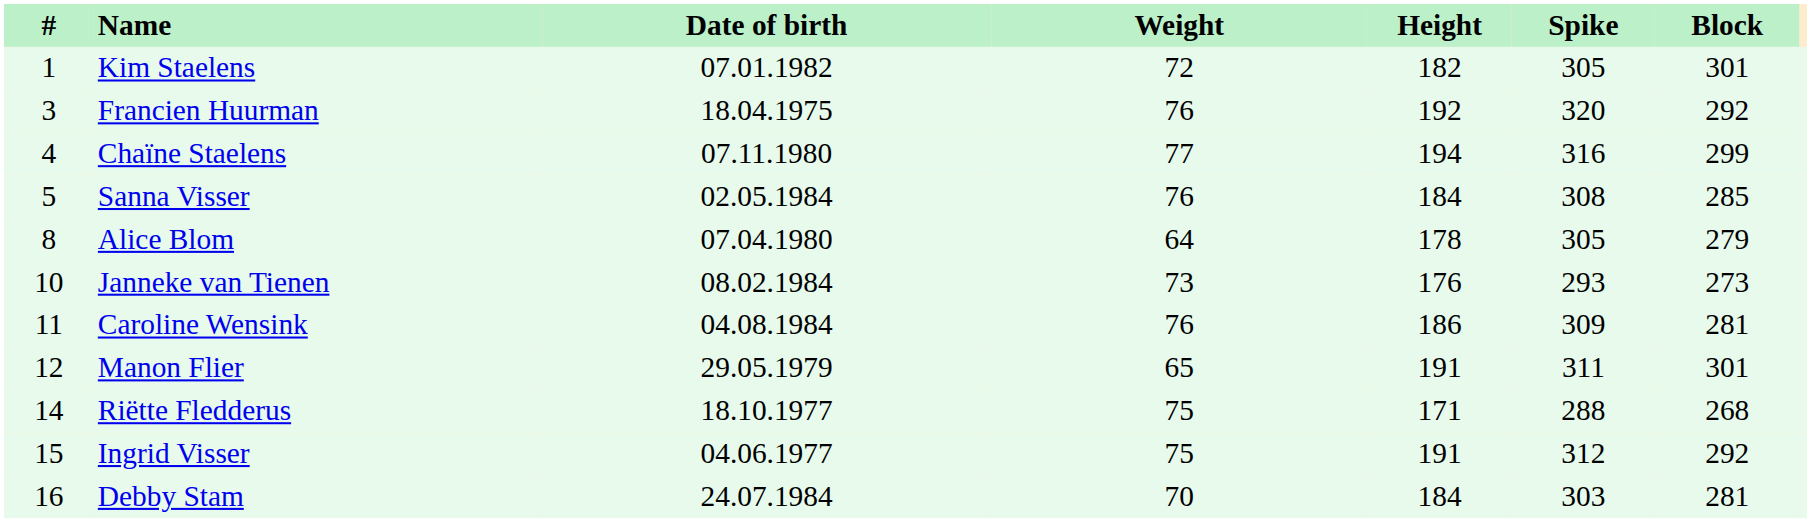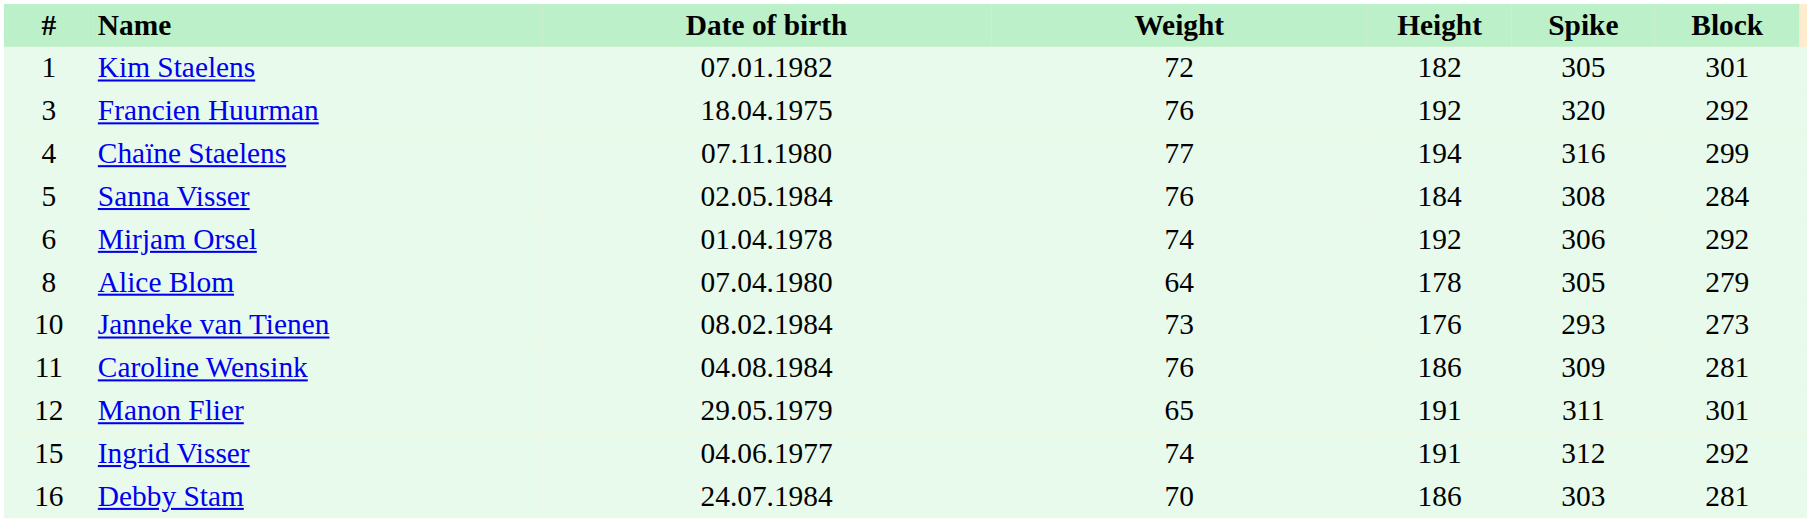 <table border=0 cellpadding=2 cellspacing=0  |- bgcolor=#FFECCE style="text-align:center; font-size:90%;" width=100%>
 <tr bgcolor=#BBF0C9>
 <th width=5%>#</th>
 <th width=25% align=left>Name</th>
 <th width=25%>Date of birth</th>
 <th width=21%>Weight</th>
 <th width=8%>Height</th>
 <th width=8%>Spike</th>
 <th width=8%>Block</th>
 </tr>
 <tr bgcolor=#E7FAEC>
 <td>1</td>
 <td align=left><a href='#'>Kim Staelens</a></td>
 <td>07.01.1982</td>
 <td>72</td>
 <td>182</td>
 <td>305</td>
 <td>301</td>
 <td></td>
 </tr>
 <tr bgcolor=#E7FAEC>
 <td>3</td>
 <td align=left><a href='#'>Francien Huurman</a></td>
 <td>18.04.1975</td>
 <td>76</td>
 <td>192</td>
 <td>320</td>
 <td>292</td>
 <td></td>
 </tr>
 <tr bgcolor=#E7FAEC>
 <td>4</td>
 <td align=left><a href='#'>Chaïne Staelens</a></td>
 <td>07.11.1980</td>
 <td>77</td>
 <td>194</td>
 <td>316</td>
 <td>299</td>
 <td></td>
 </tr>
 <tr bgcolor=#E7FAEC>
 <td>5</td>
 <td align=left><a href='#'>Sanna Visser</a></td>
 <td>02.05.1984</td>
 <td>76</td>
 <td>184</td>
 <td>308</td>
-<td>285</td>
+<td>284</td>
+<td></td>
+</tr>
+<tr bgcolor=#E7FAEC>
+<td>6</td>
+<td align=left><a href='#'>Mirjam Orsel</a></td>
+<td>01.04.1978</td>
+<td>74</td>
+<td>192</td>
+<td>306</td>
+<td>292</td>
 <td></td>
 </tr>
 <tr bgcolor=#E7FAEC>
 <td>8</td>
 <td align=left><a href='#'>Alice Blom</a></td>
 <td>07.04.1980</td>
 <td>64</td>
 <td>178</td>
 <td>305</td>
 <td>279</td>
 <td></td>
 </tr>
 <tr bgcolor=#E7FAEC>
 <td>10</td>
 <td align=left><a href='#'>Janneke van Tienen</a></td>
 <td>08.02.1984</td>
 <td>73</td>
 <td>176</td>
 <td>293</td>
 <td>273</td>
 <td></td>
 </tr>
 <tr bgcolor=#E7FAEC>
 <td>11</td>
 <td align=left><a href='#'>Caroline Wensink</a></td>
 <td>04.08.1984</td>
 <td>76</td>
 <td>186</td>
 <td>309</td>
 <td>281</td>
 <td></td>
 </tr>
 <tr bgcolor=#E7FAEC>
 <td>12</td>
 <td align=left><a href='#'>Manon Flier</a></td>
 <td>29.05.1979</td>
 <td>65</td>
 <td>191</td>
 <td>311</td>
 <td>301</td>
 <td></td>
 </tr>
 <tr bgcolor=#E7FAEC>
-<td>14</td>
-<td align=left><a href='#'>Riëtte Fledderus</a></td>
-<td>18.10.1977</td>
-<td>75</td>
-<td>171</td>
-<td>288</td>
-<td>268</td>
-<td></td>
-</tr>
-<tr bgcolor=#E7FAEC>
 <td>15</td>
 <td align=left><a href='#'>Ingrid Visser</a></td>
 <td>04.06.1977</td>
-<td>75</td>
+<td>74</td>
 <td>191</td>
 <td>312</td>
 <td>292</td>
 <td></td>
 </tr>
 <tr bgcolor=#E7FAEC>
 <td>16</td>
 <td align=left><a href='#'>Debby Stam</a></td>
 <td>24.07.1984</td>
 <td>70</td>
-<td>184</td>
+<td>186</td>
 <td>303</td>
 <td>281</td>
 <td></td>
 </tr>
 </table>
